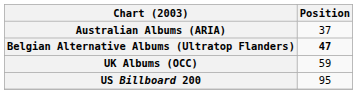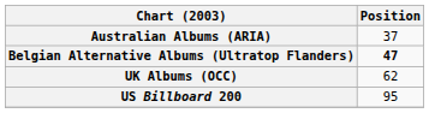 <table class="wikitable plainrowheaders sortable" style="text-align:center">
 <tr>
 <th scope="col">Chart (2003)</th>
 <th scope="col">Position</th>
 </tr>
 <tr>
 <th scope="row">Australian Albums (ARIA)</th>
 <td>37</td>
 </tr>
 <tr>
 <th scope="row">Belgian Alternative Albums (Ultratop Flanders)</th>
 <td><strong>47</strong></td>
 </tr>
 <tr>
 <th scope="row">UK Albums (OCC)</th>
-<td>59</td>
+<td>62</td>
 </tr>
 <tr>
 <th scope="row">US <em>Billboard</em> 200</th>
 <td>95</td>
 </tr>
 <tr>
 </tr>
 </table>
